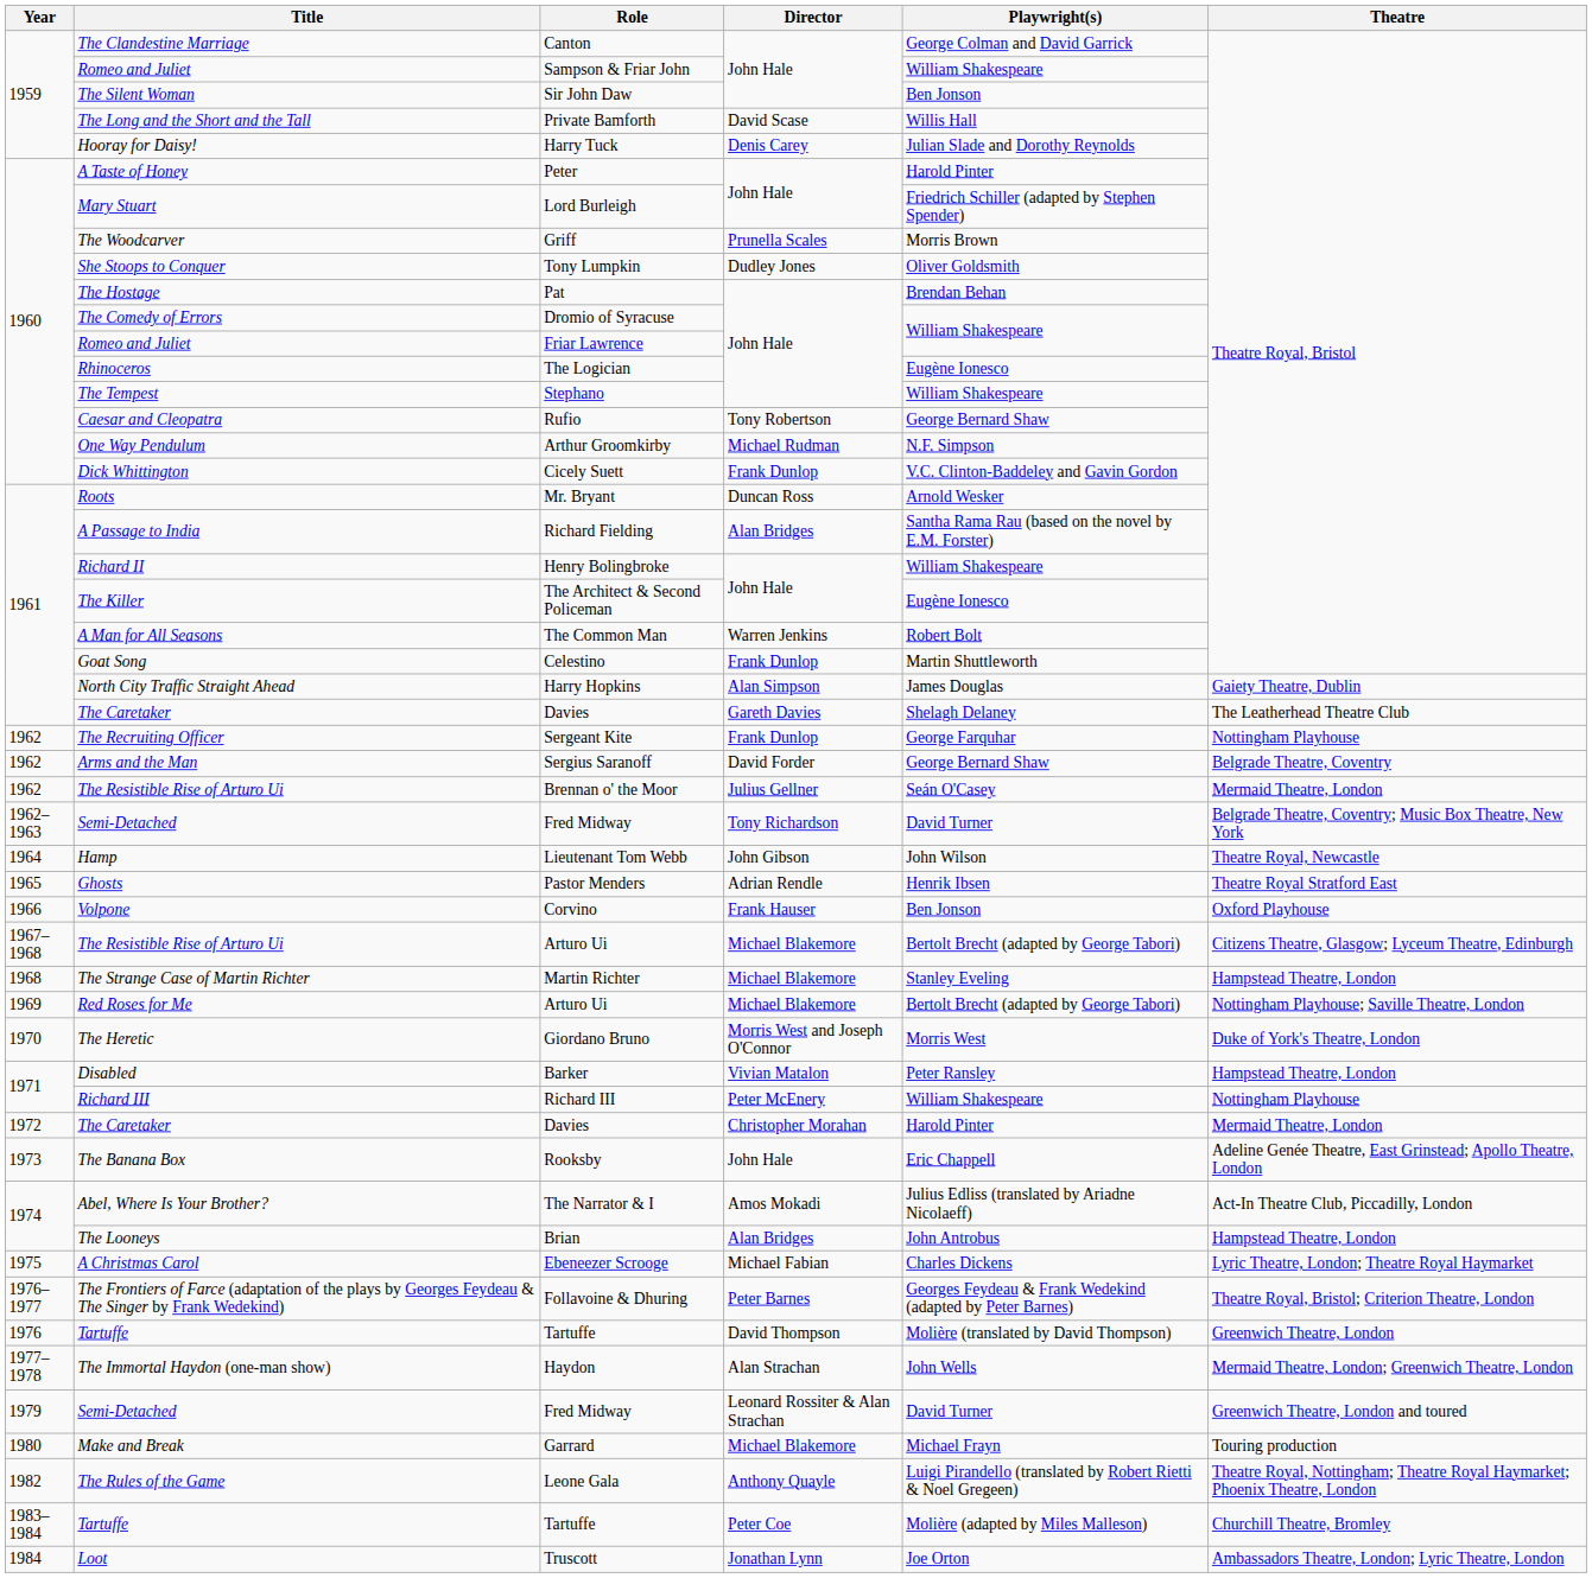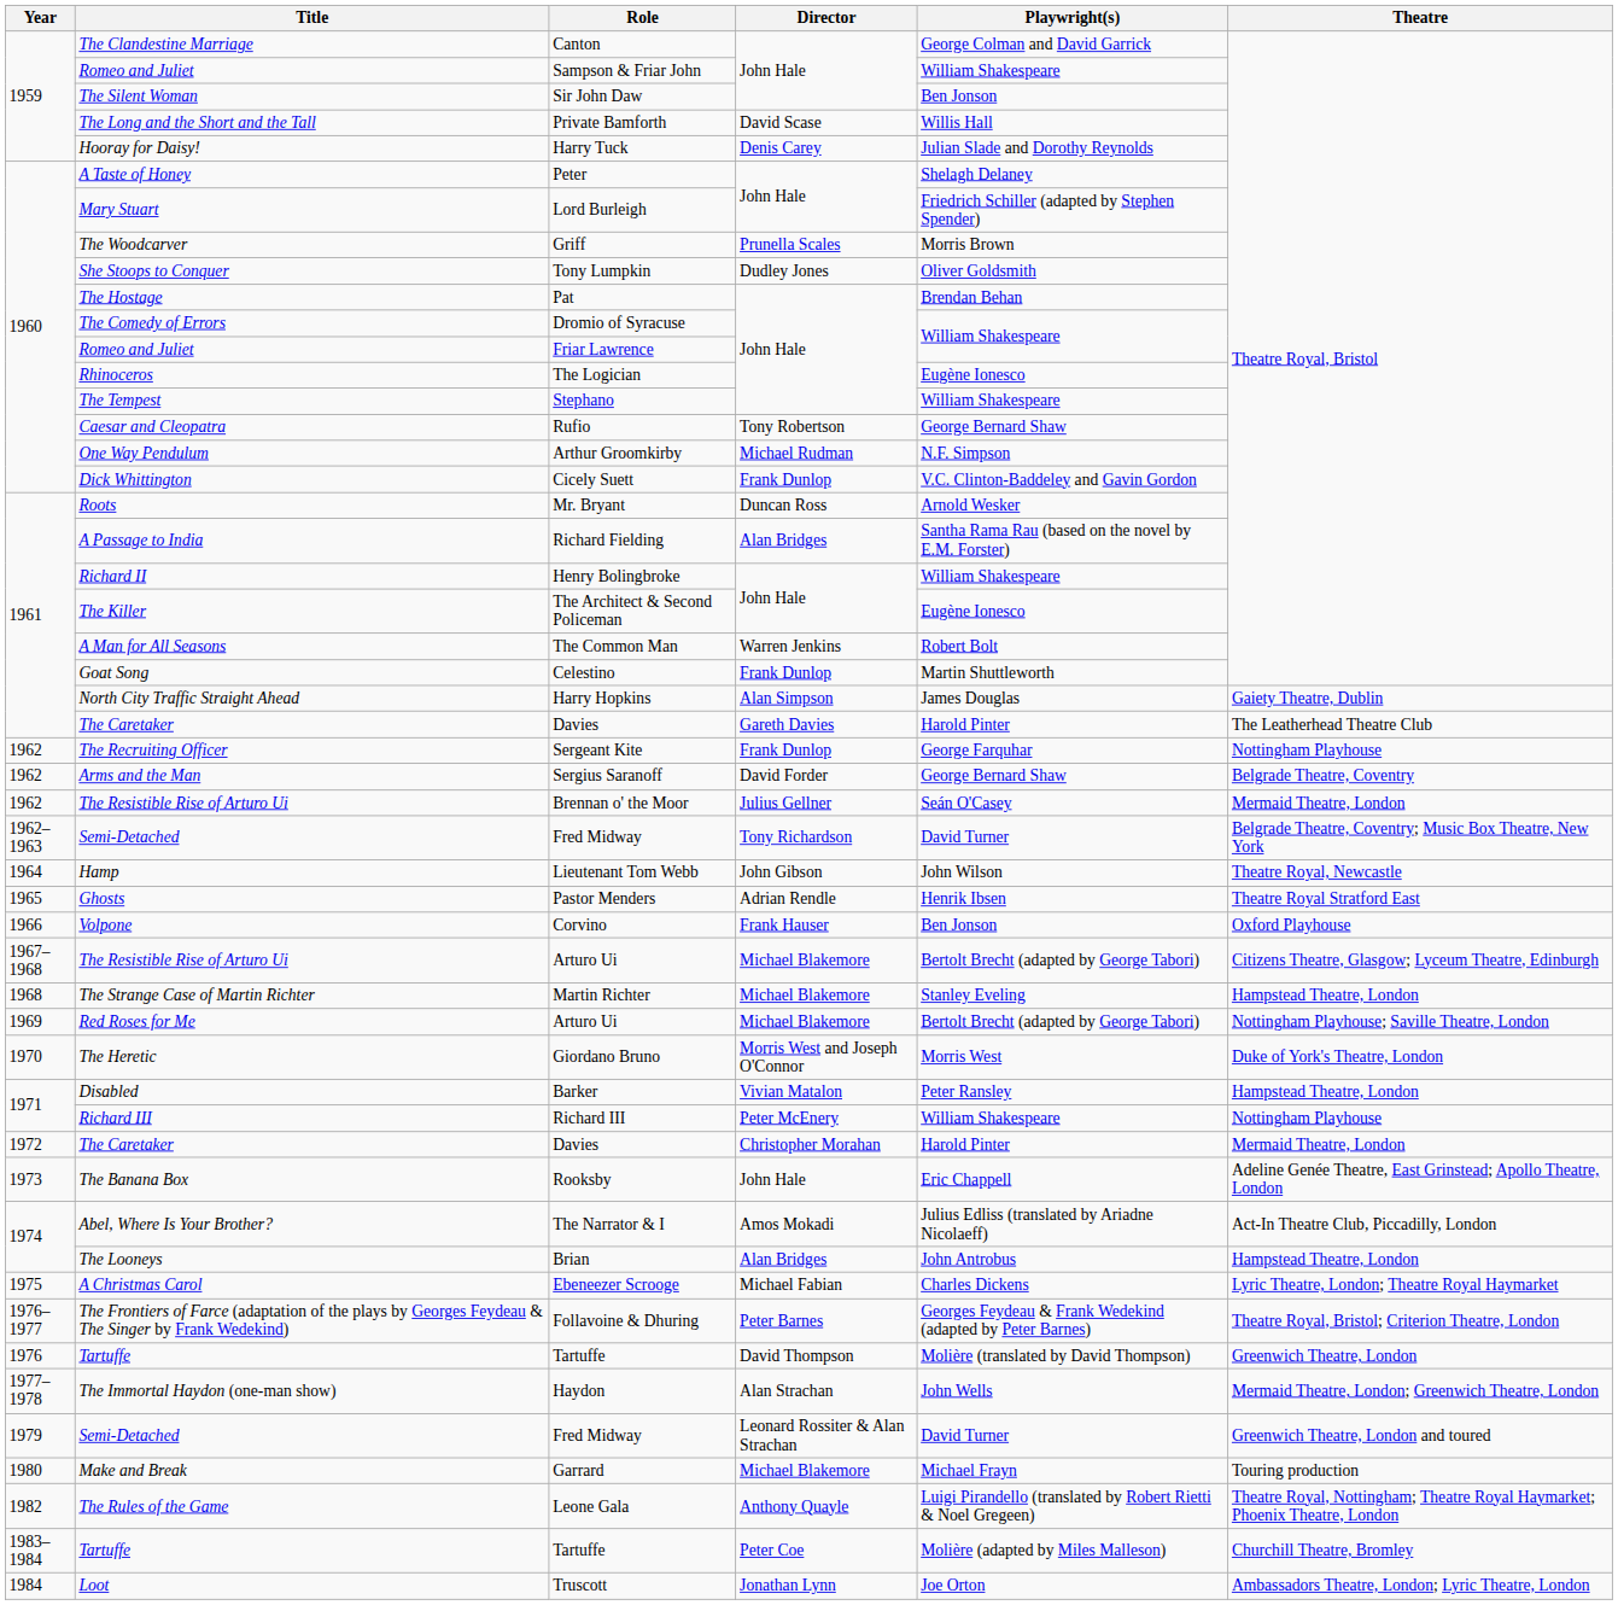 <table class="wikitable sortable">
 <tr>
 <th>Year</th>
 <th>Title</th>
 <th>Role</th>
 <th>Director</th>
 <th>Playwright(s)</th>
 <th>Theatre</th>
 </tr>
 <tr>
 <td rowspan="5">1959</td>
 <td><em><a href='#'>The Clandestine Marriage</a></em></td>
 <td>Canton</td>
 <td rowspan="3">John Hale</td>
 <td><a href='#'>George Colman</a> and <a href='#'>David Garrick</a></td>
 <td rowspan="23"><a href='#'>Theatre Royal, Bristol</a></td>
 </tr>
 <tr>
 <td><em><a href='#'>Romeo and Juliet</a></em></td>
 <td>Sampson & Friar John</td>
 <td><a href='#'>William Shakespeare</a></td>
 </tr>
 <tr>
 <td><em><a href='#'>The Silent Woman</a></em></td>
 <td>Sir John Daw</td>
 <td><a href='#'>Ben Jonson</a></td>
 </tr>
 <tr>
 <td><em><a href='#'>The Long and the Short and the Tall</a></em></td>
 <td>Private Bamforth</td>
 <td>David Scase</td>
 <td><a href='#'>Willis Hall</a></td>
 </tr>
 <tr>
 <td><em>Hooray for Daisy!</em></td>
 <td>Harry Tuck</td>
 <td><a href='#'>Denis Carey</a></td>
 <td><a href='#'>Julian Slade</a> and <a href='#'>Dorothy Reynolds</a></td>
 </tr>
 <tr>
 <td rowspan="12">1960</td>
 <td><em><a href='#'>A Taste of Honey</a></em></td>
 <td>Peter</td>
 <td rowspan="2">John Hale</td>
-<td><a href='#'>Harold Pinter</a></td>
+<td><a href='#'>Shelagh Delaney</a></td>
 </tr>
 <tr>
 <td><em><a href='#'>Mary Stuart</a></em></td>
 <td>Lord Burleigh</td>
 <td><a href='#'>Friedrich Schiller</a> (adapted by <a href='#'>Stephen Spender</a>)</td>
 </tr>
 <tr>
 <td><em>The Woodcarver</em></td>
 <td>Griff</td>
 <td><a href='#'>Prunella Scales</a></td>
 <td>Morris Brown</td>
 </tr>
 <tr>
 <td><em><a href='#'>She Stoops to Conquer</a></em></td>
 <td>Tony Lumpkin</td>
 <td>Dudley Jones</td>
 <td><a href='#'>Oliver Goldsmith</a></td>
 </tr>
 <tr>
 <td><em><a href='#'>The Hostage</a></em></td>
 <td>Pat</td>
 <td rowspan="5">John Hale</td>
 <td><a href='#'>Brendan Behan</a></td>
 </tr>
 <tr>
 <td><em><a href='#'>The Comedy of Errors</a></em></td>
 <td>Dromio of Syracuse</td>
 <td rowspan="2"><a href='#'>William Shakespeare</a></td>
 </tr>
 <tr>
 <td><em><a href='#'>Romeo and Juliet</a></em></td>
 <td><a href='#'>Friar Lawrence</a></td>
 </tr>
 <tr>
 <td><em><a href='#'>Rhinoceros</a></em></td>
 <td>The Logician</td>
 <td><a href='#'>Eugène Ionesco</a></td>
 </tr>
 <tr>
 <td><em><a href='#'>The Tempest</a></em></td>
 <td><a href='#'>Stephano</a></td>
 <td><a href='#'>William Shakespeare</a></td>
 </tr>
 <tr>
 <td><em><a href='#'>Caesar and Cleopatra</a></em></td>
 <td>Rufio</td>
 <td>Tony Robertson</td>
 <td><a href='#'>George Bernard Shaw</a></td>
 </tr>
 <tr>
 <td><em><a href='#'>One Way Pendulum</a></em></td>
 <td>Arthur Groomkirby</td>
 <td><a href='#'>Michael Rudman</a></td>
 <td><a href='#'>N.F. Simpson</a></td>
 </tr>
 <tr>
 <td><em><a href='#'>Dick Whittington</a></em></td>
 <td>Cicely Suett</td>
 <td><a href='#'>Frank Dunlop</a></td>
 <td><a href='#'>V.C. Clinton-Baddeley</a> and <a href='#'>Gavin Gordon</a></td>
 </tr>
 <tr>
 <td rowspan="8">1961</td>
 <td><em><a href='#'>Roots</a></em></td>
 <td>Mr. Bryant</td>
 <td>Duncan Ross</td>
 <td><a href='#'>Arnold Wesker</a></td>
 </tr>
 <tr>
 <td><em><a href='#'>A Passage to India</a></em></td>
 <td>Richard Fielding</td>
 <td><a href='#'>Alan Bridges</a></td>
 <td><a href='#'>Santha Rama Rau</a> (based on the novel by <a href='#'>E.M. Forster</a>)</td>
 </tr>
 <tr>
 <td><em><a href='#'>Richard II</a></em></td>
 <td>Henry Bolingbroke</td>
 <td rowspan="2">John Hale</td>
 <td><a href='#'>William Shakespeare</a></td>
 </tr>
 <tr>
 <td><em><a href='#'>The Killer</a></em></td>
 <td>The Architect & Second Policeman</td>
 <td><a href='#'>Eugène Ionesco</a></td>
 </tr>
 <tr>
 <td><em><a href='#'>A Man for All Seasons</a></em></td>
 <td>The Common Man</td>
 <td>Warren Jenkins</td>
 <td><a href='#'>Robert Bolt</a></td>
 </tr>
 <tr>
 <td><em>Goat Song</em></td>
 <td>Celestino</td>
 <td><a href='#'>Frank Dunlop</a></td>
 <td>Martin Shuttleworth</td>
 </tr>
 <tr>
 <td><em>North City Traffic Straight Ahead</em></td>
 <td>Harry Hopkins</td>
 <td><a href='#'>Alan Simpson</a></td>
 <td>James Douglas</td>
 <td><a href='#'>Gaiety Theatre, Dublin</a></td>
 </tr>
 <tr>
 <td><em><a href='#'>The Caretaker</a></em></td>
 <td>Davies</td>
 <td><a href='#'>Gareth Davies</a></td>
-<td><a href='#'>Shelagh Delaney</a></td>
+<td><a href='#'>Harold Pinter</a></td>
 <td>The Leatherhead Theatre Club</td>
 </tr>
 <tr>
 <td>1962</td>
 <td><em><a href='#'>The Recruiting Officer</a></em></td>
 <td>Sergeant Kite</td>
 <td><a href='#'>Frank Dunlop</a></td>
 <td><a href='#'>George Farquhar</a></td>
 <td><a href='#'>Nottingham Playhouse</a></td>
 </tr>
 <tr>
 <td>1962</td>
 <td><em><a href='#'>Arms and the Man</a></em></td>
 <td>Sergius Saranoff</td>
 <td>David Forder</td>
 <td><a href='#'>George Bernard Shaw</a></td>
 <td><a href='#'>Belgrade Theatre, Coventry</a></td>
 </tr>
 <tr>
 <td>1962</td>
 <td><em><a href='#'>The Resistible Rise of Arturo Ui</a></em></td>
 <td>Brennan o' the Moor</td>
 <td><a href='#'>Julius Gellner</a></td>
 <td><a href='#'>Seán O'Casey</a></td>
 <td><a href='#'>Mermaid Theatre, London</a></td>
 </tr>
 <tr>
 <td>1962–1963</td>
 <td><em><a href='#'>Semi-Detached</a></em></td>
 <td>Fred Midway</td>
 <td><a href='#'>Tony Richardson</a></td>
 <td><a href='#'>David Turner</a></td>
 <td><a href='#'>Belgrade Theatre, Coventry</a>; <a href='#'>Music Box Theatre, New York</a></td>
 </tr>
 <tr>
 <td>1964</td>
 <td><em>Hamp</em></td>
 <td>Lieutenant Tom Webb</td>
 <td>John Gibson</td>
 <td>John Wilson</td>
 <td><a href='#'>Theatre Royal, Newcastle</a></td>
 </tr>
 <tr>
 <td>1965</td>
 <td><em><a href='#'>Ghosts</a></em></td>
 <td>Pastor Menders</td>
 <td>Adrian Rendle</td>
 <td><a href='#'>Henrik Ibsen</a></td>
 <td><a href='#'>Theatre Royal Stratford East</a></td>
 </tr>
 <tr>
 <td>1966</td>
 <td><em><a href='#'>Volpone</a></em></td>
 <td>Corvino</td>
 <td><a href='#'>Frank Hauser</a></td>
 <td><a href='#'>Ben Jonson</a></td>
 <td><a href='#'>Oxford Playhouse</a></td>
 </tr>
 <tr>
 <td>1967–1968</td>
 <td><em><a href='#'>The Resistible Rise of Arturo Ui</a></em></td>
 <td>Arturo Ui</td>
 <td><a href='#'>Michael Blakemore</a></td>
 <td><a href='#'>Bertolt Brecht</a> (adapted by <a href='#'>George Tabori</a>)</td>
 <td><a href='#'>Citizens Theatre, Glasgow</a>; <a href='#'>Lyceum Theatre, Edinburgh</a></td>
 </tr>
 <tr>
 <td>1968</td>
 <td><em>The Strange Case of Martin Richter</em></td>
 <td>Martin Richter</td>
 <td><a href='#'>Michael Blakemore</a></td>
 <td><a href='#'>Stanley Eveling</a></td>
 <td><a href='#'>Hampstead Theatre, London</a></td>
 </tr>
 <tr>
 <td>1969</td>
 <td><em><a href='#'>Red Roses for Me</a></em></td>
 <td>Arturo Ui</td>
 <td><a href='#'>Michael Blakemore</a></td>
 <td><a href='#'>Bertolt Brecht</a> (adapted by <a href='#'>George Tabori</a>)</td>
 <td><a href='#'>Nottingham Playhouse</a>; <a href='#'>Saville Theatre, London</a></td>
 </tr>
 <tr>
 <td>1970</td>
 <td><em>The Heretic</em></td>
 <td>Giordano Bruno</td>
 <td><a href='#'>Morris West</a> and Joseph O'Connor</td>
 <td><a href='#'>Morris West</a></td>
 <td><a href='#'>Duke of York's Theatre, London</a></td>
 </tr>
 <tr>
 <td rowspan="2">1971</td>
 <td><em>Disabled</em></td>
 <td>Barker</td>
 <td><a href='#'>Vivian Matalon</a></td>
 <td><a href='#'>Peter Ransley</a></td>
 <td><a href='#'>Hampstead Theatre, London</a></td>
 </tr>
 <tr>
 <td><em><a href='#'>Richard III</a></em></td>
 <td>Richard III</td>
 <td><a href='#'>Peter McEnery</a></td>
 <td><a href='#'>William Shakespeare</a></td>
 <td><a href='#'>Nottingham Playhouse</a></td>
 </tr>
 <tr>
 <td>1972</td>
 <td><em><a href='#'>The Caretaker</a></em></td>
 <td>Davies</td>
 <td><a href='#'>Christopher Morahan</a></td>
 <td><a href='#'>Harold Pinter</a></td>
 <td><a href='#'>Mermaid Theatre, London</a></td>
 </tr>
 <tr>
 <td>1973</td>
 <td><em>The Banana Box</em></td>
 <td>Rooksby</td>
 <td>John Hale</td>
 <td><a href='#'>Eric Chappell</a></td>
 <td>Adeline Genée Theatre, <a href='#'>East Grinstead</a>; <a href='#'>Apollo Theatre, London</a></td>
 </tr>
 <tr>
 <td rowspan="2">1974</td>
 <td><em>Abel, Where Is Your Brother?</em></td>
 <td>The Narrator & I</td>
 <td>Amos Mokadi</td>
 <td>Julius Edliss (translated by Ariadne Nicolaeff)</td>
 <td>Act-In Theatre Club, Piccadilly, London</td>
 </tr>
 <tr>
 <td><em>The Looneys</em></td>
 <td>Brian</td>
 <td><a href='#'>Alan Bridges</a></td>
 <td><a href='#'>John Antrobus</a></td>
 <td><a href='#'>Hampstead Theatre, London</a></td>
 </tr>
 <tr>
 <td>1975</td>
 <td><em><a href='#'>A Christmas Carol</a></em></td>
 <td><a href='#'>Ebeneezer Scrooge</a></td>
 <td>Michael Fabian</td>
 <td><a href='#'>Charles Dickens</a></td>
 <td><a href='#'>Lyric Theatre, London</a>; <a href='#'>Theatre Royal Haymarket</a></td>
 </tr>
 <tr>
 <td>1976–1977</td>
 <td><em>The Frontiers of Farce</em> (adaptation of the plays  by <a href='#'>Georges Feydeau</a> & <em>The Singer</em> by <a href='#'>Frank Wedekind</a>)</td>
 <td>Follavoine & Dhuring</td>
 <td><a href='#'>Peter Barnes</a></td>
 <td><a href='#'>Georges Feydeau</a> & <a href='#'>Frank Wedekind</a> (adapted by <a href='#'>Peter Barnes</a>)</td>
 <td><a href='#'>Theatre Royal, Bristol</a>; <a href='#'>Criterion Theatre, London</a></td>
 </tr>
 <tr>
 <td>1976</td>
 <td><em><a href='#'>Tartuffe</a></em></td>
 <td>Tartuffe</td>
 <td>David Thompson</td>
 <td><a href='#'>Molière</a> (translated by David Thompson)</td>
 <td><a href='#'>Greenwich Theatre, London</a></td>
 </tr>
 <tr>
 <td>1977–1978</td>
 <td><em>The Immortal Haydon</em> (one-man show)</td>
 <td>Haydon</td>
 <td>Alan Strachan</td>
 <td><a href='#'>John Wells</a></td>
 <td><a href='#'>Mermaid Theatre, London</a>; <a href='#'>Greenwich Theatre, London</a></td>
 </tr>
 <tr>
 <td>1979</td>
 <td><em><a href='#'>Semi-Detached</a></em></td>
 <td>Fred Midway</td>
 <td>Leonard Rossiter & Alan Strachan</td>
 <td><a href='#'>David Turner</a></td>
 <td><a href='#'>Greenwich Theatre, London</a> and toured</td>
 </tr>
 <tr>
 <td>1980</td>
 <td><em>Make and Break</em></td>
 <td>Garrard</td>
 <td><a href='#'>Michael Blakemore</a></td>
 <td><a href='#'>Michael Frayn</a></td>
 <td>Touring production</td>
 </tr>
 <tr>
 <td>1982</td>
 <td><em><a href='#'>The Rules of the Game</a></em></td>
 <td>Leone Gala</td>
 <td><a href='#'>Anthony Quayle</a></td>
 <td><a href='#'>Luigi Pirandello</a> (translated by <a href='#'>Robert Rietti</a> & Noel Gregeen)</td>
 <td><a href='#'>Theatre Royal, Nottingham</a>; <a href='#'>Theatre Royal Haymarket</a>; <a href='#'>Phoenix Theatre, London</a></td>
 </tr>
 <tr>
 <td>1983–1984</td>
 <td><em><a href='#'>Tartuffe</a></em></td>
 <td>Tartuffe</td>
 <td><a href='#'>Peter Coe</a></td>
 <td><a href='#'>Molière</a> (adapted by <a href='#'>Miles Malleson</a>)</td>
 <td><a href='#'>Churchill Theatre, Bromley</a></td>
 </tr>
 <tr>
 <td>1984</td>
 <td><em><a href='#'>Loot</a></em></td>
 <td>Truscott</td>
 <td><a href='#'>Jonathan Lynn</a></td>
 <td><a href='#'>Joe Orton</a></td>
 <td><a href='#'>Ambassadors Theatre, London</a>; <a href='#'>Lyric Theatre, London</a></td>
 </tr>
 </table>
